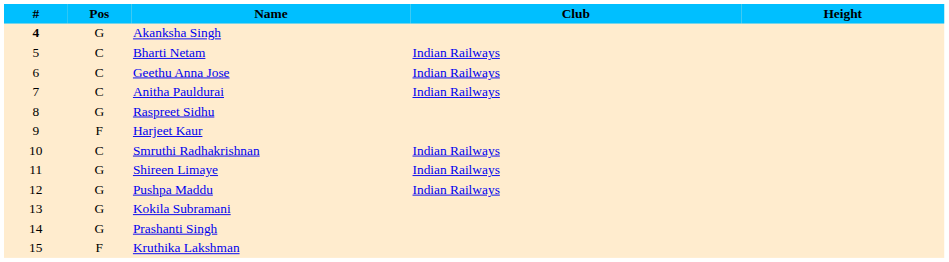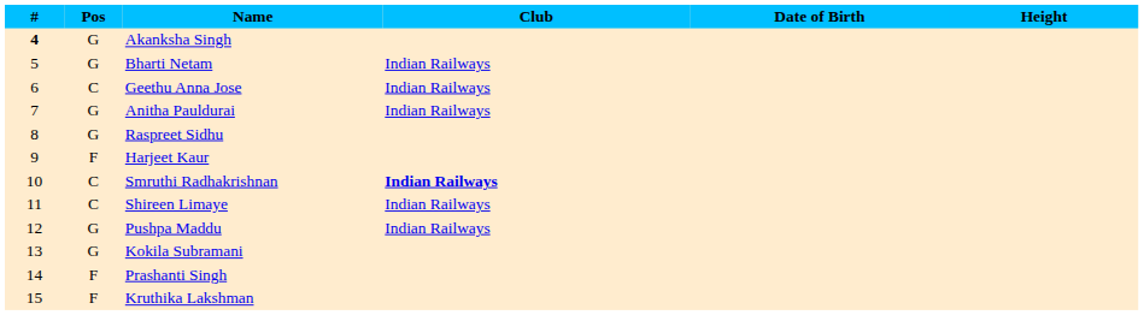 <table border=0 cellpadding=2 cellspacing=0  |- bgcolor=#FFECCE style="text-align:center; font-size:90%;" width=80%>
 <tr bgcolor=#00BFFF>
 <th width=5%>#</th>
 <th width=5%>Pos</th>
 <th width=22%>Name</th>
 <th width=26%>Club</th>
+<th width=22%>Date of Birth</th>
 <th width=16%>Height</th>
 </tr>
 <tr>
 <td><strong>4</strong></td>
 <td>G</td>
 <td align=left><a href='#'>Akanksha Singh</a></td>
 <td align=left></td>
+<td align=left></td>
 <td></td>
 </tr>
 <tr>
 <td>5</td>
-<td>C</td>
+<td>G</td>
 <td align=left><a href='#'>Bharti Netam</a></td>
 <td align=left> <a href='#'>Indian Railways</a></td>
+<td align=left></td>
 <td></td>
 </tr>
 <tr>
 <td>6</td>
 <td>C</td>
 <td align=left><a href='#'>Geethu Anna Jose</a></td>
 <td align=left> <a href='#'>Indian Railways</a></td>
+<td align=left></td>
 <td></td>
 </tr>
 <tr>
 <td>7</td>
-<td>C</td>
+<td>G</td>
 <td align=left><a href='#'>Anitha Pauldurai</a></td>
 <td align=left> <a href='#'>Indian Railways</a></td>
+<td align=left></td>
 <td></td>
 </tr>
 <tr>
 <td>8</td>
 <td>G</td>
 <td align=left><a href='#'>Raspreet Sidhu</a></td>
+<td align=left></td>
 <td align=left></td>
 <td></td>
 </tr>
 <tr>
 <td>9</td>
 <td>F</td>
 <td align=left><a href='#'>Harjeet Kaur</a></td>
 <td align=left></td>
+<td align=left></td>
 <td></td>
 </tr>
 <tr>
 <td>10</td>
 <td>C</td>
 <td align=left><a href='#'>Smruthi Radhakrishnan</a></td>
-<td align=left> <a href='#'>Indian Railways</a></td>
+<td align=left><strong> <a href='#'>Indian Railways</a></strong></td>
+<td align=left></td>
 <td></td>
 </tr>
 <tr>
 <td>11</td>
-<td>G</td>
+<td>C</td>
 <td align=left><a href='#'>Shireen Limaye</a></td>
 <td align=left> <a href='#'>Indian Railways</a></td>
+<td align=left></td>
 <td></td>
 </tr>
 <tr>
 <td>12</td>
 <td>G</td>
 <td align=left><a href='#'>Pushpa Maddu</a></td>
 <td align=left> <a href='#'>Indian Railways</a></td>
+<td align=left></td>
 <td></td>
 </tr>
 <tr>
 <td>13</td>
 <td>G</td>
 <td align=left><a href='#'>Kokila Subramani</a></td>
 <td align=left></td>
+<td align=left></td>
 <td></td>
 </tr>
 <tr>
 <td>14</td>
-<td>G</td>
+<td>F</td>
 <td align=left><a href='#'>Prashanti Singh</a></td>
+<td align=left></td>
 <td align=left></td>
 <td></td>
 </tr>
 <tr>
 <td>15</td>
 <td>F</td>
 <td align=left><a href='#'>Kruthika Lakshman</a></td>
 <td align=left></td>
+<td align=left></td>
 <td></td>
 </tr>
 </table>
